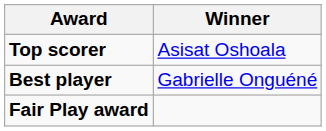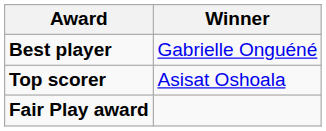 <table class="wikitable">
 <tr>
 <th>Award</th>
 <th>Winner</th>
 </tr>
 <tr>
+<td><strong>Best player</strong></td>
+<td> <a href='#'>Gabrielle Onguéné</a></td>
+</tr>
+<tr>
 <td><strong>Top scorer</strong></td>
 <td> <a href='#'>Asisat Oshoala</a></td>
-</tr>
-<tr>
-<td><strong>Best player</strong></td>
-<td> <a href='#'>Gabrielle Onguéné</a></td>
 </tr>
 <tr>
 <td><strong>Fair Play award</strong></td>
 <td></td>
 </tr>
 </table>
